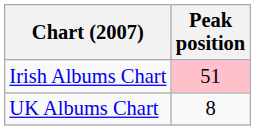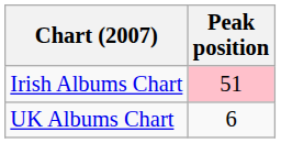 <table class="wikitable sortable" style="text-align:center;" border="1">
 <tr>
 <th scope="col">Chart (2007)</th>
 <th scope="col">Peak<br>position</th>
 </tr>
 <tr>
 <td style="text-align:left;"><a href='#'>Irish Albums Chart</a></td>
 <td style="background: pink;">51</td>
 </tr>
 <tr>
 <td style="text-align:left;"><a href='#'>UK Albums Chart</a></td>
-<td>8</td>
+<td>6</td>
 </tr>
 </table>
